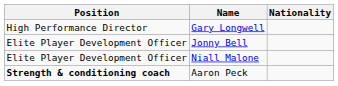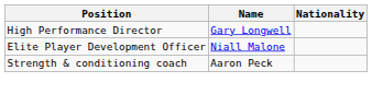 <table class="wikitable">
 <tr>
 <th>Position</th>
 <th>Name</th>
 <th>Nationality</th>
 </tr>
 <tr>
 <td>High Performance Director</td>
 <td><a href='#'>Gary Longwell</a></td>
 <td></td>
 </tr>
 <tr>
 <td>Elite Player Development Officer</td>
-<td><a href='#'>Jonny Bell</a></td>
-<td></td>
-</tr>
-<tr>
-<td>Elite Player Development Officer</td>
 <td><a href='#'>Niall Malone</a></td>
 <td></td>
 </tr>
 <tr>
-<td><strong>Strength & conditioning coach</strong></td>
+<td>Strength & conditioning coach</td>
 <td>Aaron Peck</td>
 <td></td>
 </tr>
 </table>
